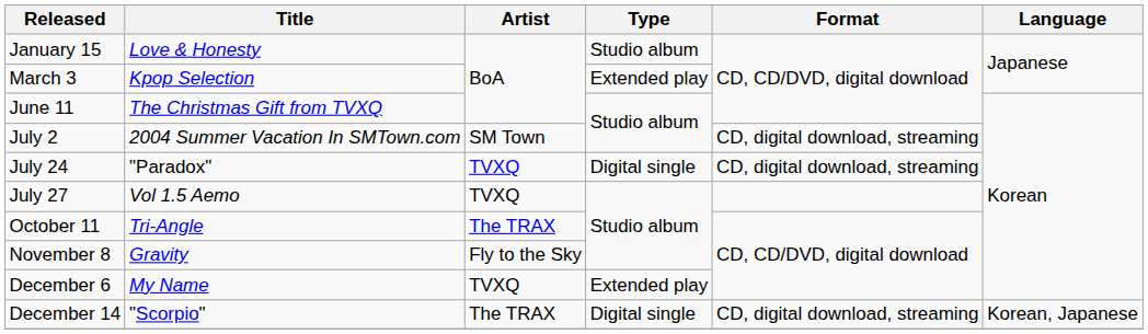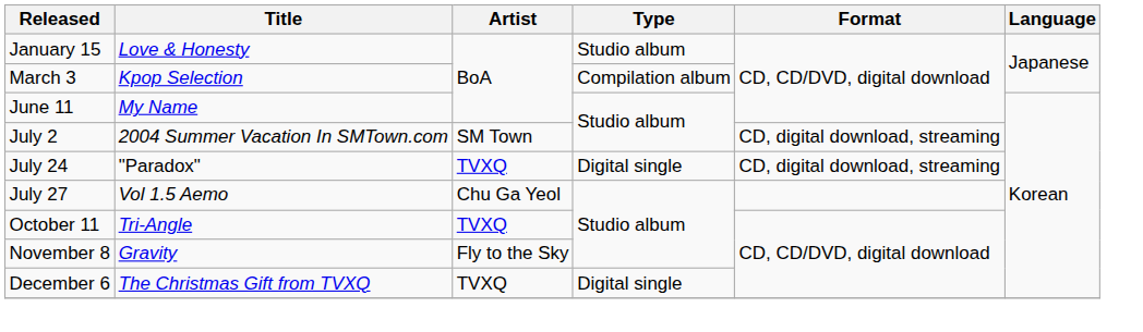 <table class="wikitable sortable">
 <tr>
 <th scope="col">Released</th>
 <th scope="col">Title</th>
 <th scope="col">Artist</th>
 <th scope="col">Type</th>
 <th scope="col">Format</th>
 <th scope="col">Language</th>
 </tr>
 <tr>
 <td>January 15</td>
 <td><em><a href='#'>Love & Honesty</a></em></td>
 <td rowspan="3">BoA</td>
 <td>Studio album</td>
 <td rowspan="3">CD, CD/DVD, digital download</td>
 <td rowspan="2">Japanese</td>
 </tr>
 <tr>
 <td>March 3</td>
 <td><em><a href='#'>Kpop Selection</a></em></td>
-<td>Extended play</td>
+<td>Compilation album</td>
 </tr>
 <tr>
 <td>June 11</td>
-<td><em><a href='#'>The Christmas Gift from TVXQ</a></em></td>
+<td><em><a href='#'>My Name</a></em></td>
 <td rowspan="2">Studio album</td>
 <td rowspan="7">Korean</td>
 </tr>
 <tr>
 <td>July 2</td>
 <td><em>2004 Summer Vacation In SMTown.com</em></td>
 <td>SM Town</td>
 <td>CD, digital download, streaming</td>
 </tr>
 <tr>
 <td>July 24</td>
 <td>"Paradox"</td>
 <td><a href='#'>TVXQ</a></td>
 <td>Digital single</td>
 <td>CD, digital download, streaming</td>
 </tr>
 <tr>
 <td>July 27</td>
 <td><em>Vol 1.5 Aemo</em></td>
-<td>TVXQ</td>
+<td>Chu Ga Yeol</td>
 <td rowspan="3">Studio album</td>
 <td></td>
 </tr>
 <tr>
 <td>October 11</td>
 <td><em><a href='#'>Tri-Angle</a></em></td>
-<td><a href='#'>The TRAX</a></td>
+<td><a href='#'>TVXQ</a></td>
 <td rowspan="3">CD, CD/DVD, digital download</td>
 </tr>
 <tr>
 <td>November 8</td>
 <td><em><a href='#'>Gravity</a></em></td>
 <td>Fly to the Sky</td>
 </tr>
 <tr>
 <td>December 6</td>
-<td><em><a href='#'>My Name</a></em></td>
+<td><em><a href='#'>The Christmas Gift from TVXQ</a></em></td>
 <td>TVXQ</td>
-<td>Extended play</td>
-</tr>
-<tr>
-<td>December 14</td>
-<td>"<a href='#'>Scorpio</a>"</td>
-<td>The TRAX</td>
 <td>Digital single</td>
-<td>CD, digital download, streaming</td>
-<td>Korean, Japanese</td>
 </tr>
 <tr>
 </tr>
 </table>
